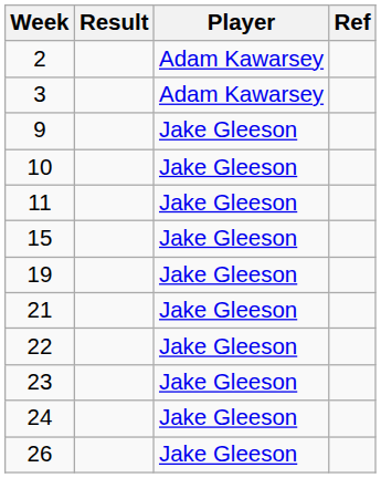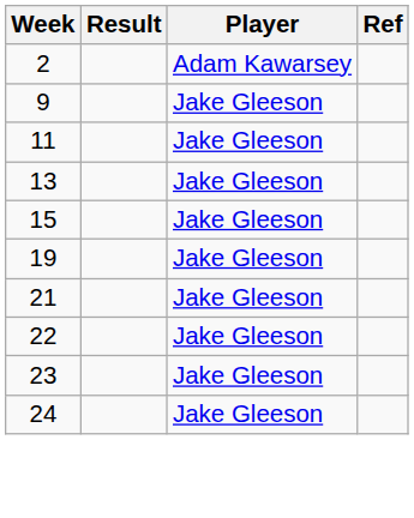 <table class=wikitable>
 <tr>
 <th>Week</th>
 <th>Result</th>
 <th>Player</th>
 <th>Ref</th>
 </tr>
 <tr>
 <td align=center>2</td>
 <td></td>
 <td> <a href='#'>Adam Kawarsey</a></td>
 <td></td>
 </tr>
 <tr>
-<td align=center>3</td>
-<td></td>
-<td> <a href='#'>Adam Kawarsey</a></td>
-<td></td>
-</tr>
-<tr>
 <td align=center>9</td>
 <td></td>
 <td> <a href='#'>Jake Gleeson</a></td>
 <td></td>
 </tr>
 <tr>
-<td align=center>10</td>
+<td align=center>11</td>
 <td></td>
 <td> <a href='#'>Jake Gleeson</a></td>
 <td></td>
 </tr>
 <tr>
-<td align=center>11</td>
+<td align=center>13</td>
 <td></td>
 <td> <a href='#'>Jake Gleeson</a></td>
 <td></td>
 </tr>
 <tr>
 <td align=center>15</td>
 <td></td>
 <td> <a href='#'>Jake Gleeson</a></td>
 <td></td>
 </tr>
 <tr>
 <td align=center>19</td>
 <td></td>
 <td> <a href='#'>Jake Gleeson</a></td>
 <td></td>
 </tr>
 <tr>
 <td align=center>21</td>
 <td></td>
 <td> <a href='#'>Jake Gleeson</a></td>
 <td></td>
 </tr>
 <tr>
 <td align=center>22</td>
 <td></td>
 <td> <a href='#'>Jake Gleeson</a></td>
 <td></td>
 </tr>
 <tr>
 <td align=center>23</td>
 <td></td>
 <td> <a href='#'>Jake Gleeson</a></td>
 <td></td>
 </tr>
 <tr>
 <td align=center>24</td>
 <td></td>
 <td> <a href='#'>Jake Gleeson</a></td>
 <td></td>
 </tr>
-<tr>
-<td align=center>26</td>
-<td></td>
-<td> <a href='#'>Jake Gleeson</a></td>
-<td></td>
-</tr>
 </table>
